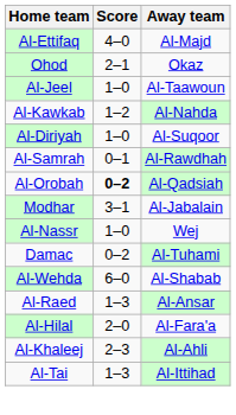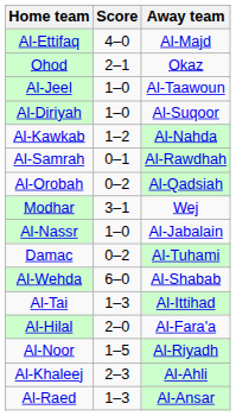 <table class="wikitable" style="text-align: center">
 <tr>
 <th>Home team</th>
 <th>Score</th>
 <th>Away team</th>
 </tr>
 <tr>
 <td bgcolor="ccffcc"><a href='#'>Al-Ettifaq</a></td>
 <td>4–0</td>
 <td><a href='#'>Al-Majd</a></td>
 </tr>
 <tr>
 <td bgcolor="ccffcc"><a href='#'>Ohod</a></td>
 <td>2–1</td>
 <td><a href='#'>Okaz</a></td>
 </tr>
 <tr>
 <td bgcolor="ccffcc"><a href='#'>Al-Jeel</a></td>
 <td>1–0</td>
 <td><a href='#'>Al-Taawoun</a></td>
 </tr>
 <tr>
+<td bgcolor="ccffcc"><a href='#'>Al-Diriyah</a></td>
+<td>1–0</td>
+<td><a href='#'>Al-Suqoor</a></td>
+</tr>
+<tr>
 <td><a href='#'>Al-Kawkab</a></td>
 <td>1–2</td>
 <td bgcolor="ccffcc"><a href='#'>Al-Nahda</a></td>
-</tr>
-<tr>
-<td bgcolor="ccffcc"><a href='#'>Al-Diriyah</a></td>
-<td>1–0</td>
-<td><a href='#'>Al-Suqoor</a></td>
 </tr>
 <tr>
 <td><a href='#'>Al-Samrah</a></td>
 <td>0–1</td>
 <td bgcolor="ccffcc"><a href='#'>Al-Rawdhah</a></td>
 </tr>
 <tr>
 <td><a href='#'>Al-Orobah</a></td>
-<td><strong>0–2</strong></td>
+<td>0–2</td>
 <td bgcolor="ccffcc"><a href='#'>Al-Qadsiah</a></td>
 </tr>
 <tr>
 <td bgcolor="ccffcc"><a href='#'>Modhar</a></td>
 <td>3–1</td>
-<td><a href='#'>Al-Jabalain</a></td>
+<td><a href='#'>Wej</a></td>
 </tr>
 <tr>
 <td bgcolor="ccffcc"><a href='#'>Al-Nassr</a></td>
 <td>1–0</td>
-<td><a href='#'>Wej</a></td>
+<td><a href='#'>Al-Jabalain</a></td>
 </tr>
 <tr>
 <td><a href='#'>Damac</a></td>
 <td>0–2</td>
 <td bgcolor="ccffcc"><a href='#'>Al-Tuhami</a></td>
 </tr>
 <tr>
 <td bgcolor="ccffcc"><a href='#'>Al-Wehda</a></td>
 <td>6–0</td>
 <td><a href='#'>Al-Shabab</a></td>
 </tr>
 <tr>
-<td><a href='#'>Al-Raed</a></td>
+<td><a href='#'>Al-Tai</a></td>
 <td>1–3</td>
-<td bgcolor="ccffcc"><a href='#'>Al-Ansar</a></td>
+<td bgcolor="ccffcc"><a href='#'>Al-Ittihad</a></td>
 </tr>
 <tr>
 <td bgcolor="ccffcc"><a href='#'>Al-Hilal</a></td>
 <td>2–0</td>
 <td><a href='#'>Al-Fara'a</a></td>
 </tr>
 <tr>
+<td><a href='#'>Al-Noor</a></td>
+<td>1–5</td>
+<td bgcolor="ccffcc"><a href='#'>Al-Riyadh</a></td>
+</tr>
+<tr>
 <td><a href='#'>Al-Khaleej</a></td>
 <td>2–3</td>
 <td bgcolor="ccffcc"><a href='#'>Al-Ahli</a></td>
 </tr>
 <tr>
-<td><a href='#'>Al-Tai</a></td>
+<td><a href='#'>Al-Raed</a></td>
 <td>1–3</td>
-<td bgcolor="ccffcc"><a href='#'>Al-Ittihad</a></td>
+<td bgcolor="ccffcc"><a href='#'>Al-Ansar</a></td>
 </tr>
 </table>
